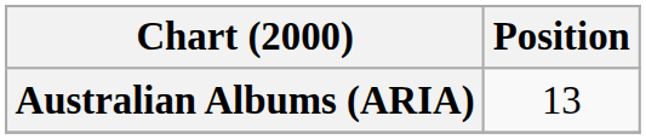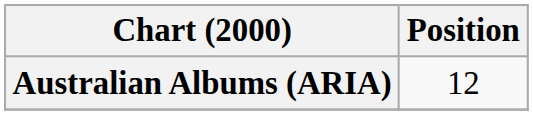 <table class="wikitable sortable plainrowheaders" style="text-align:center">
 <tr>
 <th scope="col">Chart (2000)</th>
 <th scope="col">Position</th>
 </tr>
 <tr>
 <th scope="row">Australian Albums (ARIA)</th>
-<td>13</td>
+<td>12</td>
 </tr>
 <tr>
 </tr>
 </table>
